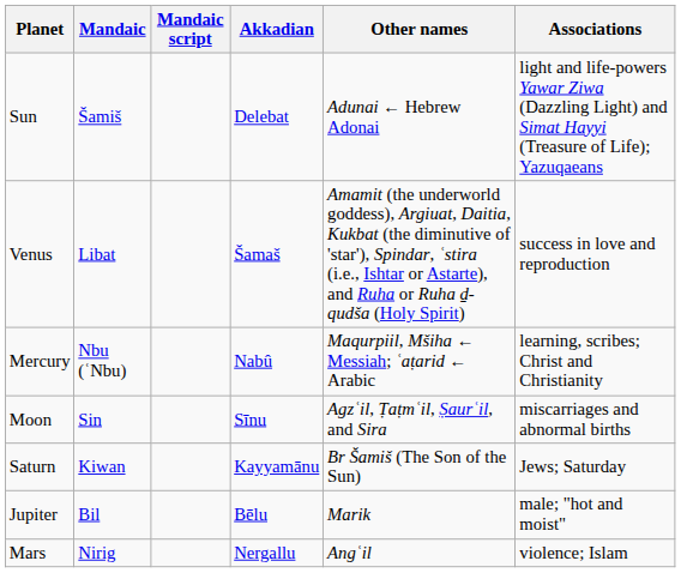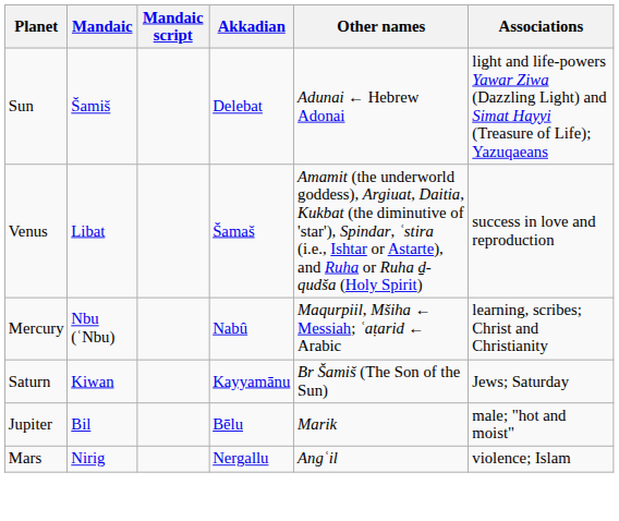 <table class="wikitable">
 <tr>
 <th>Planet</th>
 <th><a href='#'>Mandaic</a></th>
 <th><a href='#'>Mandaic script</a></th>
 <th><a href='#'>Akkadian</a></th>
 <th>Other names</th>
 <th>Associations</th>
 </tr>
 <tr>
 <td>Sun</td>
 <td><a href='#'>Šamiš</a></td>
 <td></td>
 <td><a href='#'>Delebat</a></td>
 <td><em>Adunai</em> ← Hebrew <a href='#'>Adonai</a></td>
 <td>light and life-powers <em><a href='#'>Yawar Ziwa</a></em> (Dazzling Light) and <em><a href='#'>Simat Hayyi</a></em> (Treasure of Life); <a href='#'>Yazuqaeans</a></td>
 </tr>
 <tr>
 <td>Venus</td>
 <td><a href='#'>Libat</a></td>
 <td></td>
 <td><a href='#'>Šamaš</a></td>
 <td><em>Amamit</em> (the underworld goddess), <em>Argiuat</em>, <em>Daitia</em>, <em>Kukbat</em> (the diminutive of 'star'), <em>Spindar</em>, <em>ʿstira</em> (i.e., <a href='#'>Ishtar</a> or <a href='#'>Astarte</a>), and <em><a href='#'>Ruha</a></em> or <em>Ruha ḏ-qudša</em> (<a href='#'>Holy Spirit</a>)</td>
 <td>success in love and reproduction</td>
 </tr>
 <tr>
 <td>Mercury</td>
 <td><a href='#'>Nbu</a> (ʿNbu)</td>
 <td><br></td>
 <td><a href='#'>Nabû</a></td>
 <td><em>Maqurpiil</em>, <em>Mšiha</em> ← <a href='#'>Messiah</a>; <em>ʿaṭarid</em> ← Arabic</td>
 <td>learning, scribes; Christ and Christianity</td>
 </tr>
 <tr>
-<td>Moon</td>
-<td><a href='#'>Sin</a></td>
-<td></td>
-<td><a href='#'>Sīnu</a></td>
-<td><em>Agzʿil</em>, <em>Ṭaṭmʿil</em>, <em><a href='#'>Ṣaurʿil</a></em>, and <em>Sira</em></td>
-<td>miscarriages and abnormal births</td>
-</tr>
-<tr>
 <td>Saturn</td>
 <td><a href='#'>Kiwan</a></td>
 <td></td>
 <td><a href='#'>Kayyamānu</a></td>
 <td><em>Br Šamiš</em> (The Son of the Sun)</td>
 <td>Jews; Saturday</td>
 </tr>
 <tr>
 <td>Jupiter</td>
 <td><a href='#'>Bil</a></td>
 <td></td>
 <td><a href='#'>Bēlu</a></td>
 <td><em>Marik</em></td>
 <td>male; "hot and moist"</td>
 </tr>
 <tr>
 <td>Mars</td>
 <td><a href='#'>Nirig</a></td>
 <td></td>
 <td><a href='#'>Nergallu</a></td>
 <td><em>Angʿil</em></td>
 <td>violence; Islam</td>
 </tr>
 </table>
